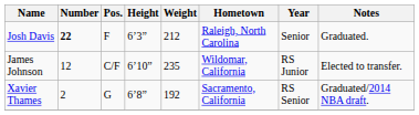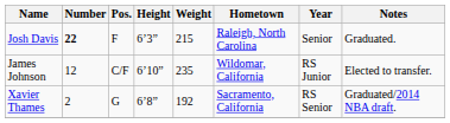 <table class="wikitable sortable" border="1">
 <tr>
 <th>Name</th>
 <th>Number</th>
 <th>Pos.</th>
 <th>Height</th>
 <th>Weight</th>
 <th>Hometown</th>
 <th>Year</th>
 <th class="unsortable">Notes</th>
 </tr>
 <tr>
 <td sortname><a href='#'>Josh Davis</a></td>
 <td><strong>22</strong></td>
 <td>F</td>
 <td>6’3”</td>
-<td>212</td>
+<td>215</td>
 <td><a href='#'>Raleigh, North Carolina</a></td>
 <td>Senior</td>
 <td>Graduated.</td>
 </tr>
 <tr>
 <td sortname>James Johnson</td>
 <td>12</td>
 <td>C/F</td>
 <td>6’10”</td>
 <td>235</td>
 <td><a href='#'>Wildomar, California</a></td>
 <td>RS Junior</td>
 <td>Elected to transfer.</td>
 </tr>
 <tr>
 <td sortname><a href='#'>Xavier Thames</a></td>
 <td>2</td>
 <td>G</td>
 <td>6’8”</td>
 <td>192</td>
 <td><a href='#'>Sacramento, California</a></td>
 <td>RS Senior</td>
 <td>Graduated/<a href='#'>2014 NBA draft</a>.</td>
 </tr>
 <tr>
 </tr>
 </table>
